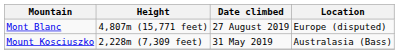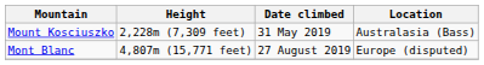 <table class="wikitable">
 <tr>
 <th>Mountain</th>
 <th>Height</th>
 <th>Date climbed</th>
 <th>Location</th>
 </tr>
 <tr>
+<td><a href='#'>Mount Kosciuszko</a></td>
+<td>2,228m (7,309 feet)</td>
+<td>31 May 2019</td>
+<td>Australasia (Bass)</td>
+</tr>
+<tr>
 <td><a href='#'>Mont Blanc</a></td>
 <td>4,807m (15,771 feet)</td>
 <td>27 August 2019</td>
 <td>Europe (disputed)</td>
 </tr>
 <tr>
-<td><a href='#'>Mount Kosciuszko</a></td>
-<td>2,228m (7,309 feet)</td>
-<td>31 May 2019</td>
-<td>Australasia (Bass)</td>
-</tr>
-<tr>
 </tr>
 </table>
